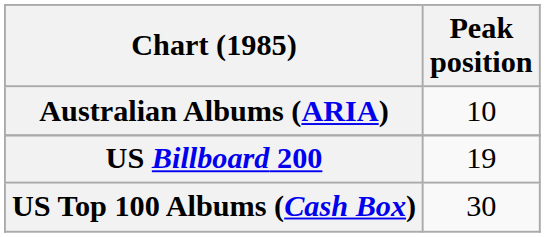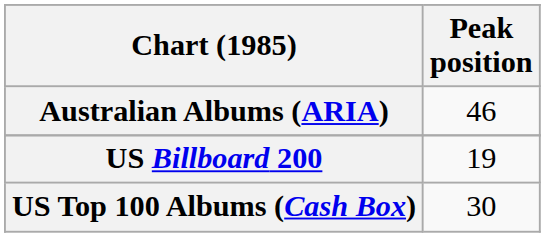 <table class="wikitable plainrowheaders sortable" style="text-align:center;">
 <tr>
 <th>Chart (1985)</th>
 <th>Peak<br>position</th>
 </tr>
 <tr>
 <th scope="row">Australian Albums (<a href='#'>ARIA</a>)</th>
-<td>10</td>
+<td>46</td>
 </tr>
 <tr>
 </tr>
 <tr>
 <th scope="row">US <a href='#'><em>Billboard</em> 200</a></th>
 <td style="text-align:center;">19</td>
 </tr>
 <tr>
 <th scope="row">US Top 100 Albums (<a href='#'><em>Cash Box</em></a>)</th>
 <td style="text-align:center;">30</td>
 </tr>
 </table>
